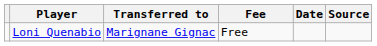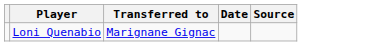 <table class="wikitable plainrowheaders sortable">
 <tr>
 <th></th>
 <th scope="col">Player</th>
 <th>Transferred to</th>
-<th style="width: 80px;">Fee</th>
 <th scope="col">Date</th>
 <th scope="col">Source</th>
 </tr>
 <tr>
 <td align="center"></td>
 <td> <a href='#'>Loni Quenabio</a></td>
 <td> <a href='#'>Marignane Gignac</a></td>
-<td>Free</td>
 <td></td>
 <td></td>
 </tr>
 </table>
